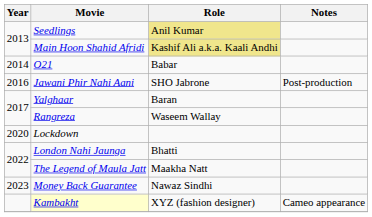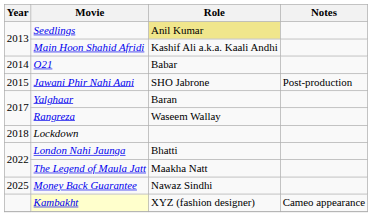 <table class="wikitable sortable">
 <tr>
 <th>Year</th>
 <th>Movie</th>
 <th>Role</th>
 <th>Notes</th>
 </tr>
 <tr>
 <td rowspan="2">2013</td>
 <td><em><a href='#'>Seedlings</a></em></td>
 <td style="background: khaki;">Anil Kumar</td>
 <td></td>
 </tr>
 <tr>
 <td><em><a href='#'>Main Hoon Shahid Afridi</a></em></td>
-<td style="background: khaki;">Kashif Ali a.k.a. Kaali Andhi</td>
+<td>Kashif Ali a.k.a. Kaali Andhi</td>
 <td></td>
 </tr>
 <tr>
 <td>2014</td>
 <td><em><a href='#'>O21</a></em></td>
 <td>Babar</td>
 <td></td>
 </tr>
 <tr>
-<td>2016</td>
+<td>2015</td>
 <td><em><a href='#'>Jawani Phir Nahi Aani</a></em></td>
 <td>SHO Jabrone</td>
 <td>Post-production</td>
 </tr>
 <tr>
 <td rowspan="2">2017</td>
 <td><em><a href='#'>Yalghaar</a></em></td>
 <td>Baran</td>
 <td></td>
 </tr>
 <tr>
 <td><em><a href='#'>Rangreza</a></em></td>
 <td>Waseem Wallay</td>
 <td></td>
 </tr>
 <tr>
-<td>2020</td>
+<td>2018</td>
 <td><em>Lockdown</em></td>
 <td></td>
 <td></td>
 </tr>
 <tr>
 <td rowspan="2">2022</td>
 <td><em><a href='#'>London Nahi Jaunga</a></em></td>
 <td>Bhatti</td>
 <td></td>
 </tr>
 <tr>
 <td scope="row" style="background"><em><a href='#'>The Legend of Maula Jatt</a></em></td>
 <td>Maakha Natt</td>
 <td></td>
 </tr>
 <tr>
-<td>2023</td>
+<td>2025</td>
 <td><em><a href='#'>Money Back Guarantee</a></em></td>
 <td>Nawaz Sindhi</td>
 <td></td>
 </tr>
 <tr>
 <td></td>
 <td style="background:#FFFFCC;"><em><a href='#'>Kambakht</a></em></td>
 <td>XYZ (fashion designer)</td>
 <td>Cameo appearance</td>
 </tr>
 <tr>
 </tr>
 </table>
